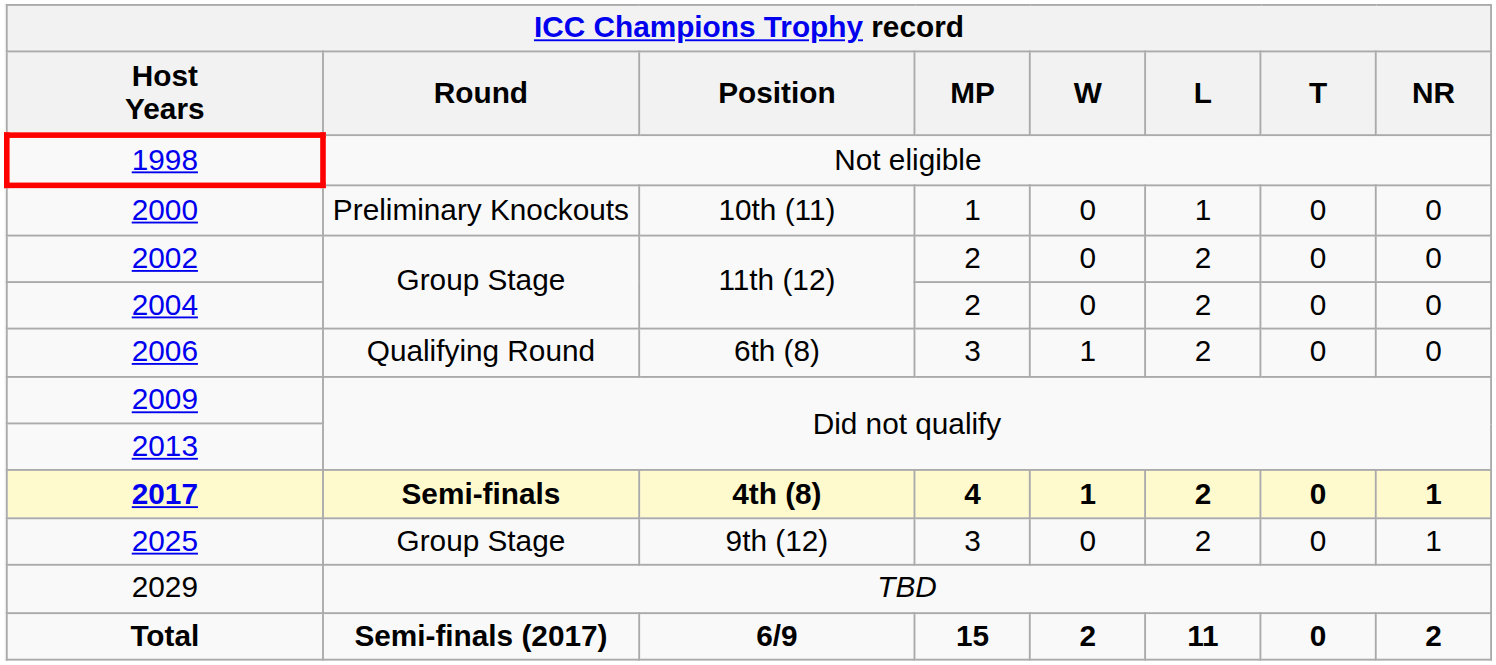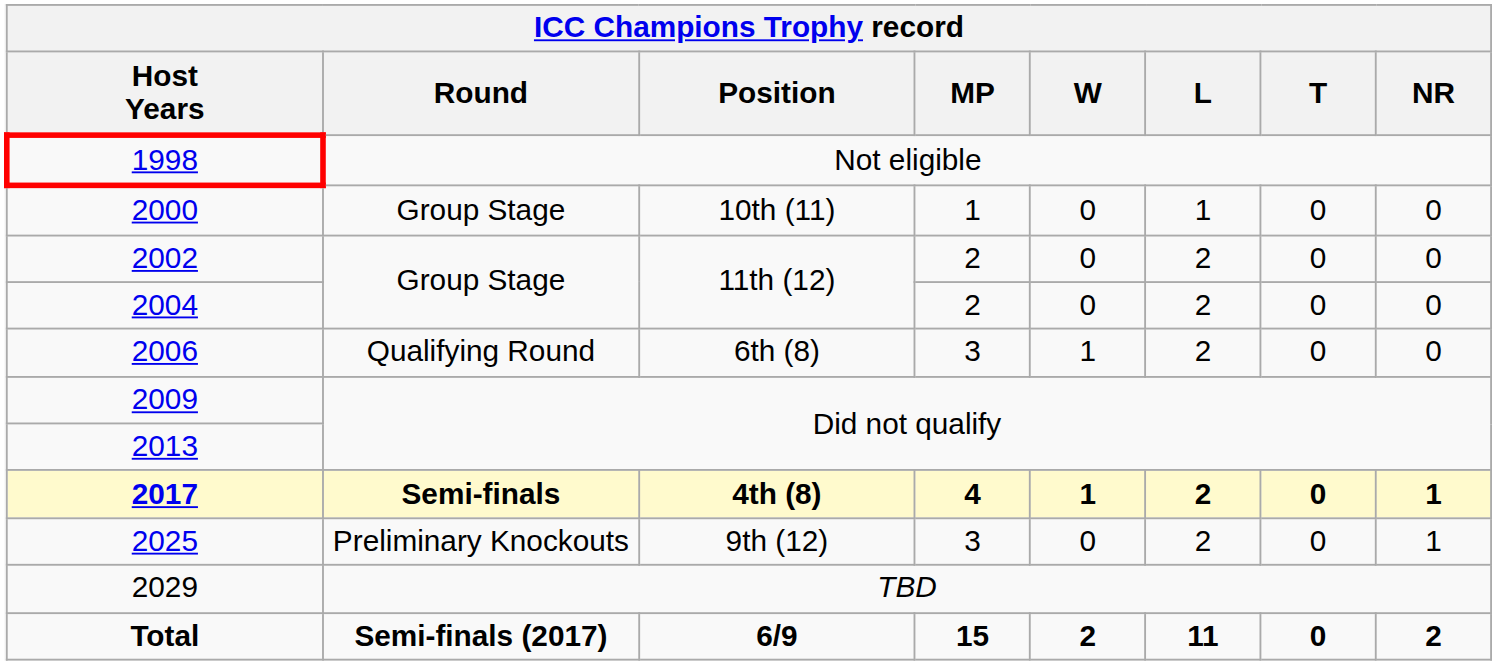 <table class="wikitable" style="text-align: center; width:800px">
 <tr>
 <th colspan="8"><a href='#'>ICC Champions Trophy</a> record</th>
 </tr>
 <tr>
 <th width=150>Host<br>Years</th>
 <th width=150>Round</th>
 <th width=130>Position</th>
 <th width=50>MP</th>
 <th width=50>W</th>
 <th width=50>L</th>
 <th width=50>T</th>
 <th width=50>NR</th>
 </tr>
 <tr>
 <td style="border: 3px solid red"> <a href='#'>1998</a></td>
 <td colspan="7">Not eligible</td>
 </tr>
 <tr>
 <td> <a href='#'>2000</a></td>
-<td>Preliminary Knockouts</td>
+<td>Group Stage</td>
 <td>10th (11)</td>
 <td>1</td>
 <td>0</td>
 <td>1</td>
 <td>0</td>
 <td>0</td>
 </tr>
 <tr>
 <td> <a href='#'>2002</a></td>
 <td rowspan="2">Group Stage</td>
 <td rowspan="2">11th (12)</td>
 <td>2</td>
 <td>0</td>
 <td>2</td>
 <td>0</td>
 <td>0</td>
 </tr>
 <tr>
 <td> <a href='#'>2004</a></td>
 <td>2</td>
 <td>0</td>
 <td>2</td>
 <td>0</td>
 <td>0</td>
 </tr>
 <tr>
 <td> <a href='#'>2006</a></td>
 <td>Qualifying Round</td>
 <td>6th (8)</td>
 <td>3</td>
 <td>1</td>
 <td>2</td>
 <td>0</td>
 <td>0</td>
 </tr>
 <tr>
 <td> <a href='#'>2009</a></td>
 <td colspan="7" rowspan="2">Did not qualify</td>
 </tr>
 <tr>
 <td>  <a href='#'>2013</a></td>
 </tr>
 <tr style="background:lemonchiffon">
 <td><strong>  <a href='#'>2017</a></strong></td>
 <td><strong>Semi-finals</strong></td>
 <td><strong>4th (8)</strong></td>
 <td><strong>4</strong></td>
 <td><strong>1</strong></td>
 <td><strong>2</strong></td>
 <td><strong>0</strong></td>
 <td><strong>1</strong></td>
 </tr>
 <tr>
 <td>  <a href='#'>2025</a></td>
-<td>Group Stage</td>
+<td>Preliminary Knockouts</td>
 <td>9th (12)</td>
 <td>3</td>
 <td>0</td>
 <td>2</td>
 <td>0</td>
 <td>1</td>
 </tr>
 <tr>
 <td> 2029</td>
 <td colspan="7"><em>TBD</em></td>
 </tr>
 <tr>
 <td><strong>Total</strong></td>
 <td><strong>Semi-finals (2017)</strong></td>
 <td><strong>6/9</strong></td>
 <td><strong>15</strong></td>
 <td><strong>2</strong></td>
 <td><strong>11</strong></td>
 <td><strong>0</strong></td>
 <td><strong>2</strong></td>
 </tr>
 </table>
